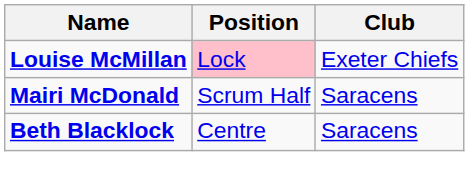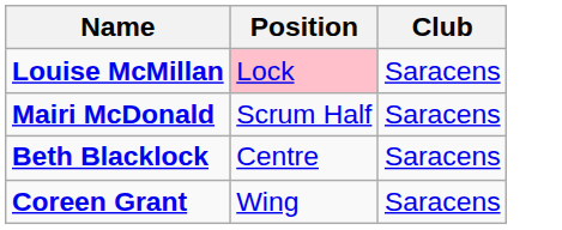 <table class="sortable wikitable">
 <tr>
 <th>Name</th>
 <th>Position</th>
 <th>Club</th>
 </tr>
 <tr>
 <td><strong><a href='#'>Louise McMillan</a></strong></td>
 <td style="background: pink;"><a href='#'>Lock</a></td>
-<td> <a href='#'>Exeter Chiefs</a></td>
+<td> <a href='#'>Saracens</a></td>
 </tr>
 <tr>
 <td><strong><a href='#'>Mairi McDonald</a></strong></td>
 <td><a href='#'>Scrum Half</a></td>
 <td> <a href='#'>Saracens</a></td>
 </tr>
 <tr>
 <td><strong><a href='#'>Beth Blacklock</a></strong></td>
 <td><a href='#'>Centre</a></td>
 <td> <a href='#'>Saracens</a></td>
 </tr>
+<tr>
+<td><strong><a href='#'>Coreen Grant</a></strong></td>
+<td><a href='#'>Wing</a></td>
+<td> <a href='#'>Saracens</a></td>
+</tr>
 </table>
